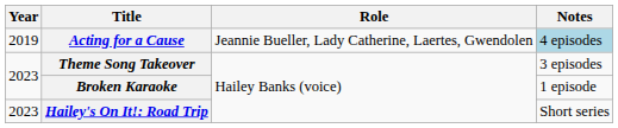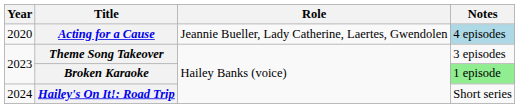 <table class="wikitable sortable plainrowheaders">
 <tr>
 <th scope="col">Year</th>
 <th scope="col">Title</th>
 <th scope="col">Role</th>
 <th scope="col" class="unsortable">Notes</th>
 </tr>
 <tr>
-<td>2019</td>
+<td>2020</td>
 <th scope="row"><em><a href='#'>Acting for a Cause</a></em></th>
 <td>Jeannie Bueller, Lady Catherine, Laertes, Gwendolen</td>
 <td style="background: lightblue;">4 episodes</td>
 </tr>
 <tr>
 <td rowspan="2">2023</td>
 <th scope="row"><em>Theme Song Takeover</em></th>
 <td rowspan="3">Hailey Banks (voice)</td>
 <td>3 episodes</td>
 </tr>
 <tr>
 <th scope="row"><em>Broken Karaoke</em></th>
-<td>1 episode</td>
+<td style="background: lightgreen;">1 episode</td>
 </tr>
 <tr>
-<td>2023</td>
+<td>2024</td>
 <th scope="row"><em><a href='#'>Hailey's On It!: Road Trip</a></em></th>
 <td>Short series</td>
 </tr>
 </table>
